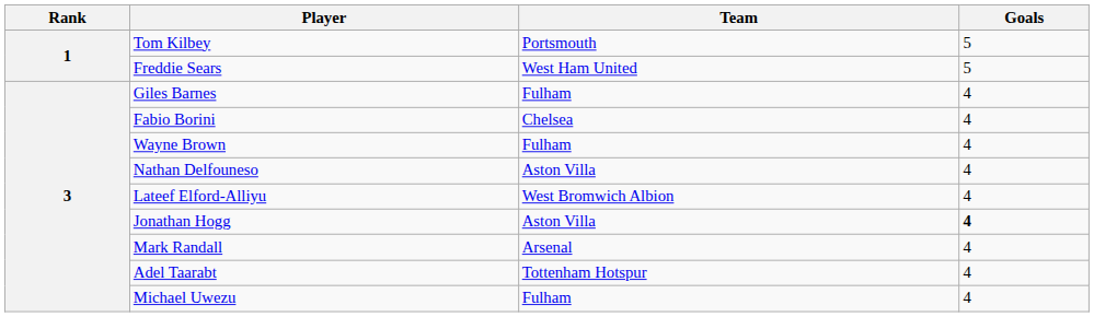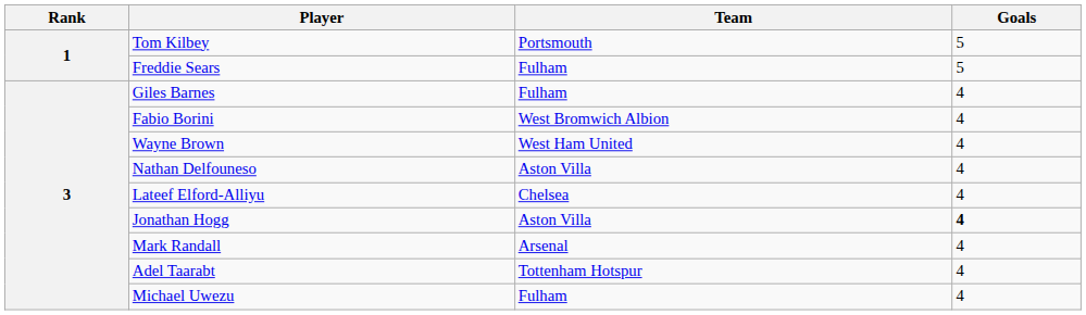 <table width="68%" class="wikitable">
 <tr>
 <th>Rank</th>
 <th>Player</th>
 <th>Team</th>
 <th>Goals</th>
 </tr>
 <tr>
 <th rowspan="2">1</th>
 <td align="left"> <a href='#'>Tom Kilbey</a></td>
 <td align="left"><a href='#'>Portsmouth</a></td>
 <td>5</td>
 </tr>
 <tr>
 <td align="left"> <a href='#'>Freddie Sears</a></td>
-<td align="left"><a href='#'>West Ham United</a></td>
+<td align="left"><a href='#'>Fulham</a></td>
 <td>5</td>
 </tr>
 <tr>
 <th rowspan="9">3</th>
 <td align="left"> <a href='#'>Giles Barnes</a></td>
 <td align="left"><a href='#'>Fulham</a></td>
 <td>4</td>
 </tr>
 <tr>
 <td align="left"> <a href='#'>Fabio Borini</a></td>
-<td align="left"><a href='#'>Chelsea</a></td>
+<td align="left"><a href='#'>West Bromwich Albion</a></td>
 <td>4</td>
 </tr>
 <tr>
 <td align="left"> <a href='#'>Wayne Brown</a></td>
-<td align="left"><a href='#'>Fulham</a></td>
+<td align="left"><a href='#'>West Ham United</a></td>
 <td>4</td>
 </tr>
 <tr>
 <td align="left"> <a href='#'>Nathan Delfouneso</a></td>
 <td align="left"><a href='#'>Aston Villa</a></td>
 <td>4</td>
 </tr>
 <tr>
 <td align="left"> <a href='#'>Lateef Elford-Alliyu</a></td>
-<td align="left"><a href='#'>West Bromwich Albion</a></td>
+<td align="left"><a href='#'>Chelsea</a></td>
 <td>4</td>
 </tr>
 <tr>
 <td align="left"> <a href='#'>Jonathan Hogg</a></td>
 <td align="left"><a href='#'>Aston Villa</a></td>
 <td><strong>4</strong></td>
 </tr>
 <tr>
 <td align="left"> <a href='#'>Mark Randall</a></td>
 <td align="left"><a href='#'>Arsenal</a></td>
 <td>4</td>
 </tr>
 <tr>
 <td align="left"> <a href='#'>Adel Taarabt</a></td>
 <td align="left"><a href='#'>Tottenham Hotspur</a></td>
 <td>4</td>
 </tr>
 <tr>
 <td align="left"> <a href='#'>Michael Uwezu</a></td>
 <td align="left"><a href='#'>Fulham</a></td>
 <td>4</td>
 </tr>
 </table>
